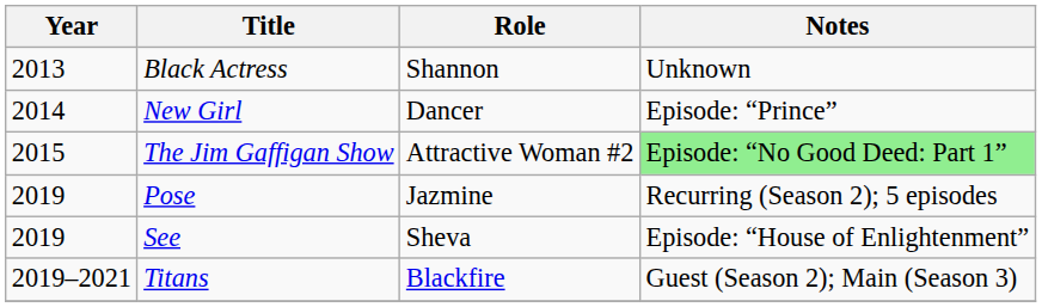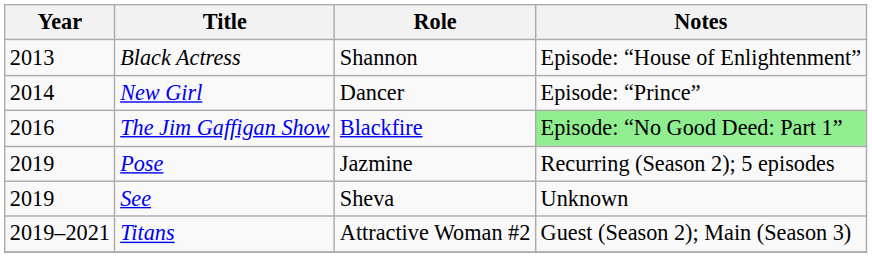 <table class="wikitable sortable">
 <tr>
 <th>Year</th>
 <th>Title</th>
 <th>Role</th>
 <th>Notes</th>
 </tr>
 <tr>
 <td>2013</td>
 <td><em>Black Actress</em></td>
 <td>Shannon</td>
-<td>Unknown</td>
+<td>Episode: “House of Enlightenment”</td>
 </tr>
 <tr>
 <td>2014</td>
 <td><em><a href='#'>New Girl</a></em></td>
 <td>Dancer</td>
 <td>Episode: “Prince”</td>
 </tr>
 <tr>
-<td>2015</td>
+<td>2016</td>
 <td><em><a href='#'>The Jim Gaffigan Show</a></em></td>
-<td>Attractive Woman #2</td>
+<td rowspan=1><a href='#'>Blackfire</a></td>
 <td style="background: lightgreen;">Episode: “No Good Deed: Part 1”</td>
 </tr>
 <tr>
 <td>2019</td>
 <td><em><a href='#'>Pose</a></em></td>
 <td>Jazmine</td>
 <td>Recurring (Season 2); 5 episodes</td>
 </tr>
 <tr>
 <td>2019</td>
 <td><em><a href='#'>See</a></em></td>
 <td>Sheva</td>
-<td>Episode: “House of Enlightenment”</td>
+<td>Unknown</td>
 </tr>
 <tr>
 <td rowspan=1>2019–2021</td>
 <td rowspan=1><em><a href='#'>Titans</a></em></td>
-<td rowspan=1><a href='#'>Blackfire</a></td>
+<td>Attractive Woman #2</td>
 <td>Guest (Season 2); Main (Season 3)</td>
 </tr>
 <tr>
 </tr>
 </table>
